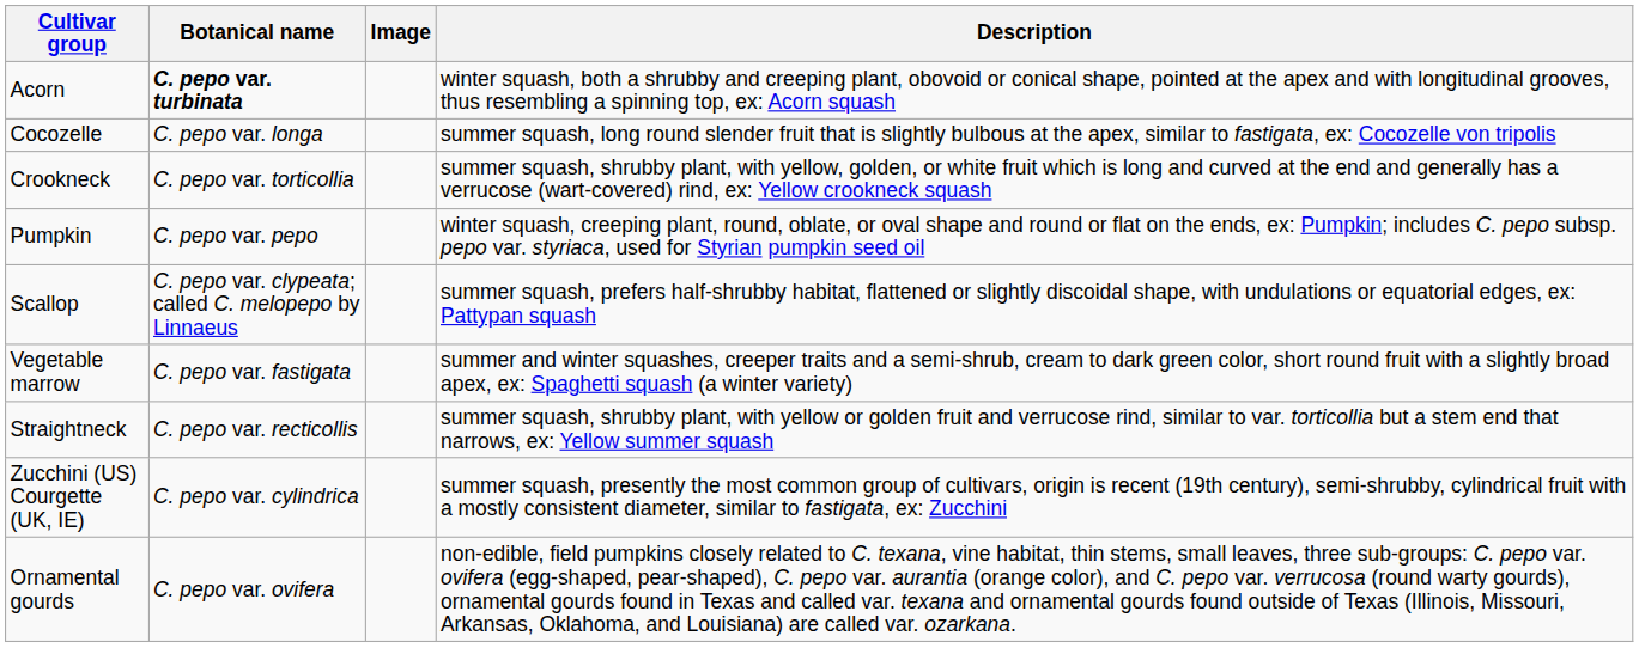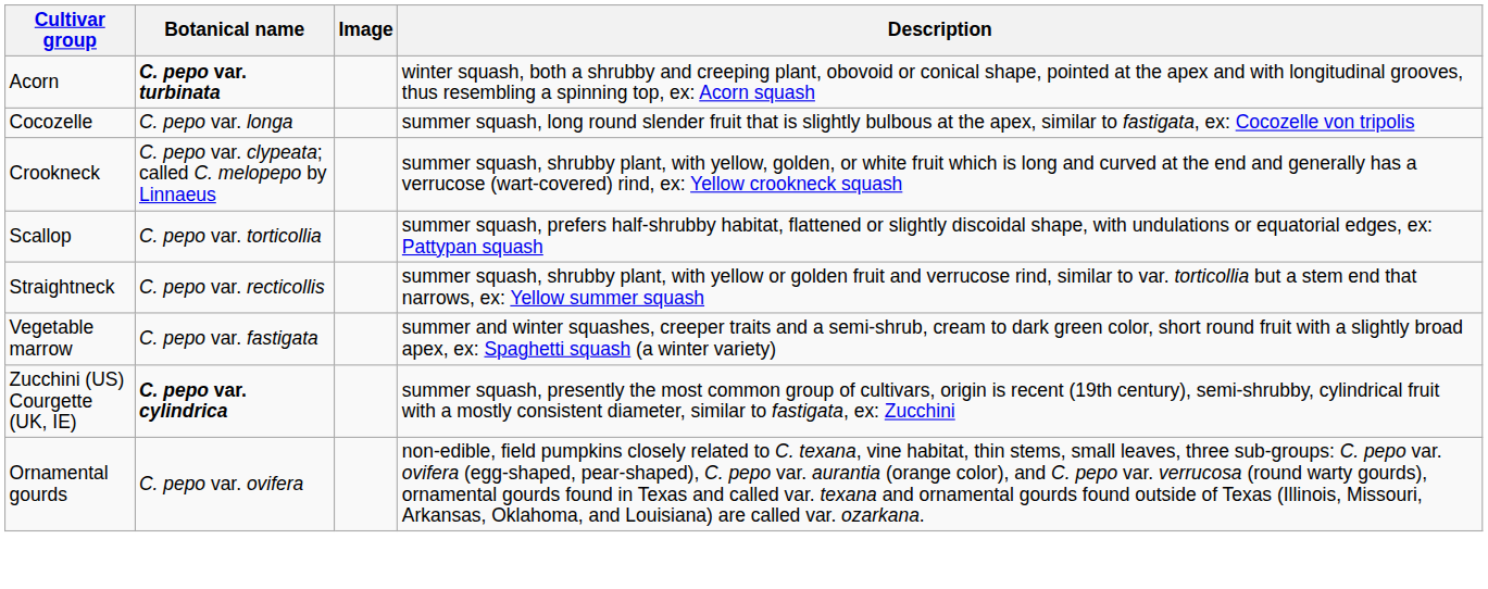 <table class="wikitable sortable">
 <tr>
 <th><a href='#'>Cultivar group</a></th>
 <th>Botanical name</th>
 <th>Image</th>
 <th>Description</th>
 </tr>
 <tr>
 <td>Acorn</td>
 <td><strong><em>C. pepo</em> var. <em>turbinata</em></strong></td>
 <td></td>
 <td>winter squash, both a shrubby and creeping plant, obovoid or conical shape, pointed at the apex and with longitudinal grooves, thus resembling a spinning top, ex: <a href='#'>Acorn squash</a></td>
 </tr>
 <tr>
 <td>Cocozelle</td>
 <td><em>C. pepo</em> var. <em>longa</em></td>
 <td></td>
 <td>summer squash,  long round slender fruit that is slightly bulbous at the apex, similar to <em>fastigata</em>, ex: <a href='#'>Cocozelle von tripolis</a></td>
 </tr>
 <tr>
 <td>Crookneck</td>
-<td><em>C. pepo</em> var. <em>torticollia</em></td>
+<td><em>C. pepo</em> var. <em>clypeata</em>; called <em>C. melopepo</em> by <a href='#'>Linnaeus</a></td>
 <td></td>
 <td>summer squash, shrubby plant, with yellow, golden, or white fruit which is long and curved at the end and generally has a verrucose (wart-covered) rind, ex: <a href='#'>Yellow crookneck squash</a></td>
 </tr>
 <tr>
-<td>Pumpkin</td>
-<td><em>C. pepo</em> var. <em>pepo</em></td>
+<td>Scallop</td>
+<td><em>C. pepo</em> var. <em>torticollia</em></td>
 <td></td>
-<td>winter squash, creeping plant, round, oblate, or oval shape and round or flat on the ends, ex: <a href='#'>Pumpkin</a>; includes <em>C. pepo</em> subsp. <em>pepo</em> var. <em>styriaca</em>, used for <a href='#'>Styrian</a> <a href='#'>pumpkin seed oil</a></td>
+<td>summer squash, prefers half-shrubby habitat, flattened or slightly discoidal shape, with undulations or equatorial edges, ex: <a href='#'>Pattypan squash</a></td>
 </tr>
 <tr>
-<td>Scallop</td>
-<td><em>C. pepo</em> var. <em>clypeata</em>; called <em>C. melopepo</em> by <a href='#'>Linnaeus</a></td>
+<td>Straightneck</td>
+<td><em>C. pepo</em> var. <em>recticollis</em></td>
 <td></td>
-<td>summer squash, prefers half-shrubby habitat, flattened or slightly discoidal shape, with undulations or equatorial edges, ex: <a href='#'>Pattypan squash</a></td>
+<td>summer squash, shrubby plant, with yellow or golden fruit and verrucose rind, similar to var. <em>torticollia</em> but a stem end that narrows, ex: <a href='#'>Yellow summer squash</a></td>
 </tr>
 <tr>
 <td>Vegetable marrow</td>
 <td><em>C. pepo</em> var. <em>fastigata</em></td>
 <td></td>
 <td>summer and winter squashes, creeper traits and a semi-shrub, cream to dark green color, short round fruit with a slightly broad apex, ex: <a href='#'>Spaghetti squash</a> (a winter variety)</td>
 </tr>
 <tr>
-<td>Straightneck</td>
-<td><em>C. pepo</em> var. <em>recticollis</em></td>
-<td></td>
-<td>summer squash, shrubby plant, with yellow or golden fruit and verrucose rind, similar to var. <em>torticollia</em> but a stem end that narrows, ex: <a href='#'>Yellow summer squash</a></td>
-</tr>
-<tr>
 <td>Zucchini (US)<br> Courgette (UK, IE)</td>
-<td><em>C. pepo</em> var. <em>cylindrica</em></td>
+<td><strong><em>C. pepo</em> var. <em>cylindrica</em></strong></td>
 <td></td>
 <td>summer squash, presently the most common group of cultivars, origin is recent (19th century), semi-shrubby, cylindrical fruit with a mostly consistent diameter, similar to <em>fastigata</em>, ex: <a href='#'>Zucchini</a></td>
 </tr>
 <tr>
 <td>Ornamental gourds</td>
 <td><em>C. pepo</em> var. <em>ovifera</em></td>
 <td></td>
 <td>non-edible, field pumpkins closely related to <em>C. texana</em>, vine habitat, thin stems, small leaves, three sub-groups: <em>C. pepo</em> var. <em>ovifera</em> (egg-shaped, pear-shaped), <em>C. pepo</em> var. <em>aurantia</em> (orange color), and <em>C. pepo</em> var. <em>verrucosa</em> (round warty gourds), ornamental gourds found in Texas and called var. <em>texana</em> and ornamental gourds found outside of Texas (Illinois, Missouri, Arkansas, Oklahoma, and Louisiana) are called var. <em>ozarkana</em>.</td>
 </tr>
 </table>
